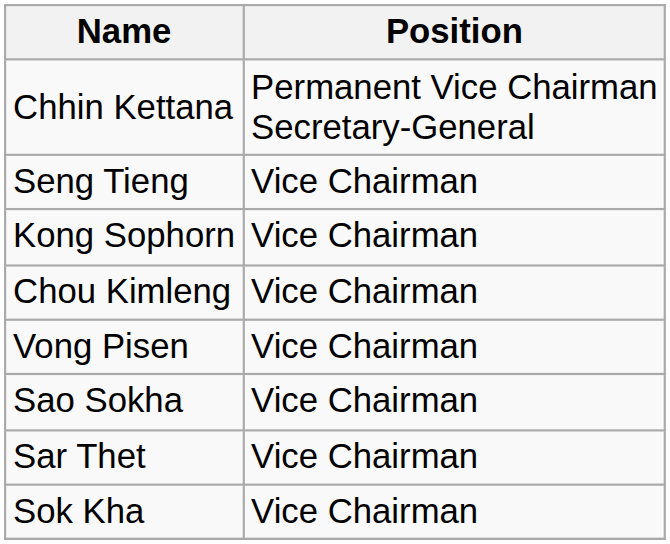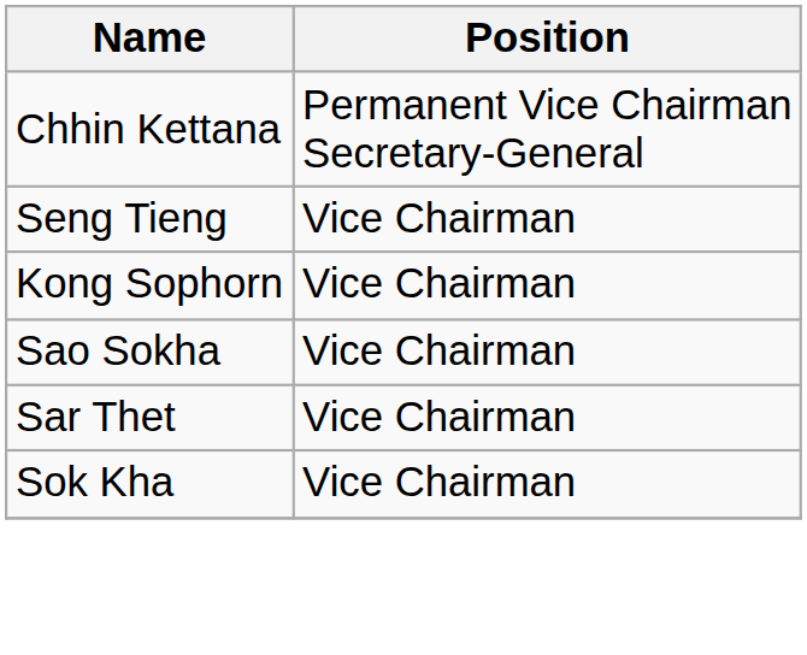 <table class="wikitable">
 <tr>
 <th>Name</th>
 <th>Position</th>
 </tr>
 <tr>
 <td>Chhin Kettana</td>
 <td>Permanent Vice Chairman<br>Secretary-General</td>
 </tr>
 <tr>
 <td>Seng Tieng</td>
 <td>Vice Chairman</td>
 </tr>
 <tr>
 <td>Kong Sophorn</td>
 <td>Vice Chairman</td>
 </tr>
 <tr>
-<td>Chou Kimleng</td>
-<td>Vice Chairman</td>
-</tr>
-<tr>
-<td>Vong Pisen</td>
-<td>Vice Chairman</td>
-</tr>
-<tr>
 <td>Sao Sokha</td>
 <td>Vice Chairman</td>
 </tr>
 <tr>
 <td>Sar Thet</td>
 <td>Vice Chairman</td>
 </tr>
 <tr>
 <td>Sok Kha</td>
 <td>Vice Chairman</td>
 </tr>
 <tr>
 </tr>
 </table>
